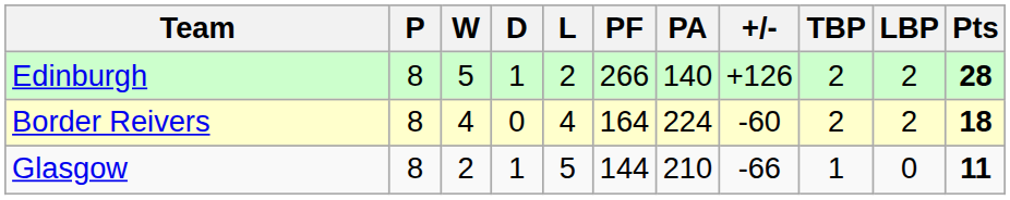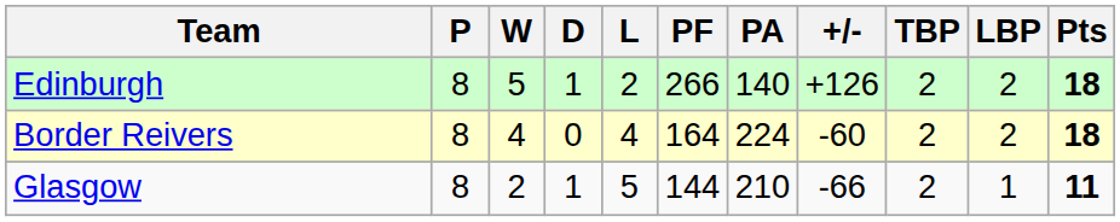 <table class="wikitable" style="text-align: center;">
 <tr>
 <th width="200">Team</th>
 <th width="20">P</th>
 <th width="20">W</th>
 <th width="20">D</th>
 <th width="20">L</th>
 <th width="20">PF</th>
 <th width="20">PA</th>
 <th width="25">+/-</th>
 <th width="25">TBP</th>
 <th width="25">LBP</th>
 <th width="20">Pts</th>
 </tr>
 <tr bgcolor="#ccffcc">
 <td align="left"><a href='#'>Edinburgh</a></td>
 <td>8</td>
 <td>5</td>
 <td>1</td>
 <td>2</td>
 <td>266</td>
 <td>140</td>
 <td>+126</td>
 <td>2</td>
 <td>2</td>
-<td><strong>28</strong></td>
+<td><strong>18</strong></td>
 </tr>
 <tr bgcolor="#ffffcc">
 <td align="left"><a href='#'>Border Reivers</a></td>
 <td>8</td>
 <td>4</td>
 <td>0</td>
 <td>4</td>
 <td>164</td>
 <td>224</td>
 <td>-60</td>
 <td>2</td>
 <td>2</td>
 <td><strong>18</strong></td>
 </tr>
 <tr>
 <td align="left"><a href='#'>Glasgow</a></td>
 <td>8</td>
 <td>2</td>
 <td>1</td>
 <td>5</td>
 <td>144</td>
 <td>210</td>
 <td>-66</td>
+<td>2</td>
 <td>1</td>
-<td>0</td>
 <td><strong>11</strong></td>
 </tr>
 </table>
